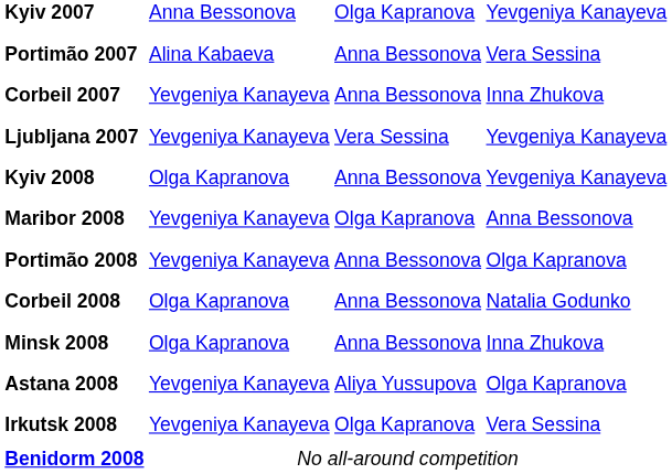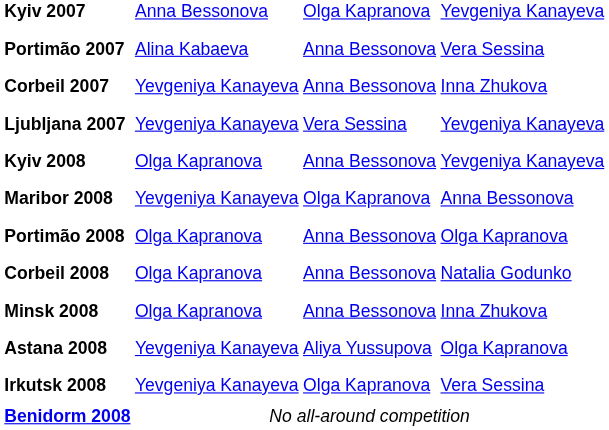 <table>
 <tr>
 <th scope=row style="text-align:left">Kyiv 2007 </th>
 <td style="height:30px;"> <a href='#'>Anna Bessonova</a></td>
 <td style="height:30px;"> <a href='#'>Olga Kapranova</a></td>
 <td style="height:30px;"> <a href='#'>Yevgeniya Kanayeva</a></td>
 </tr>
 <tr>
 <th scope=row style="text-align:left">Portimão 2007 </th>
 <td style="height:30px;"> <a href='#'>Alina Kabaeva</a></td>
 <td style="height:30px;"> <a href='#'>Anna Bessonova</a></td>
 <td style="height:30px;"> <a href='#'>Vera Sessina</a></td>
 </tr>
 <tr>
 <th scope=row style="text-align:left">Corbeil 2007 </th>
 <td style="height:30px;"> <a href='#'>Yevgeniya Kanayeva</a></td>
 <td style="height:30px;"> <a href='#'>Anna Bessonova</a></td>
 <td style="height:30px;"> <a href='#'>Inna Zhukova</a></td>
 </tr>
 <tr>
 <th scope=row style="text-align:left">Ljubljana 2007 </th>
 <td style="height:30px;"> <a href='#'>Yevgeniya Kanayeva</a></td>
 <td style="height:30px;"> <a href='#'>Vera Sessina</a></td>
 <td style="height:30px;"> <a href='#'>Yevgeniya Kanayeva</a></td>
 </tr>
 <tr>
 <th scope=row style="text-align:left">Kyiv 2008 </th>
 <td style="height:30px;"> <a href='#'>Olga Kapranova</a></td>
 <td style="height:30px;"> <a href='#'>Anna Bessonova</a></td>
 <td style="height:30px;"> <a href='#'>Yevgeniya Kanayeva</a></td>
 </tr>
 <tr>
 <th scope=row style="text-align:left">Maribor 2008 </th>
 <td style="height:30px;"> <a href='#'>Yevgeniya Kanayeva</a></td>
 <td style="height:30px;"> <a href='#'>Olga Kapranova</a></td>
 <td style="height:30px;"> <a href='#'>Anna Bessonova</a></td>
 </tr>
 <tr>
 <th scope=row style="text-align:left">Portimão 2008 </th>
-<td style="height:30px;"> <a href='#'>Yevgeniya Kanayeva</a></td>
+<td style="height:30px;"> <a href='#'>Olga Kapranova</a></td>
 <td style="height:30px;"> <a href='#'>Anna Bessonova</a></td>
 <td style="height:30px;"> <a href='#'>Olga Kapranova</a></td>
 </tr>
 <tr>
 <th scope=row style="text-align:left">Corbeil 2008 </th>
 <td style="height:30px;"> <a href='#'>Olga Kapranova</a></td>
 <td style="height:30px;"> <a href='#'>Anna Bessonova</a></td>
 <td style="height:30px;"> <a href='#'>Natalia Godunko</a></td>
 </tr>
 <tr>
 <th scope=row style="text-align:left">Minsk 2008 </th>
 <td style="height:30px;"> <a href='#'>Olga Kapranova</a></td>
 <td style="height:30px;"> <a href='#'>Anna Bessonova</a></td>
 <td style="height:30px;"> <a href='#'>Inna Zhukova</a></td>
 </tr>
 <tr>
 <th scope=row style="text-align:left">Astana 2008 </th>
 <td style="height:30px;"> <a href='#'>Yevgeniya Kanayeva</a></td>
 <td style="height:30px;"> <a href='#'>Aliya Yussupova</a></td>
 <td style="height:30px;"> <a href='#'>Olga Kapranova</a></td>
 </tr>
 <tr>
 <th scope=row style="text-align:left">Irkutsk 2008 </th>
 <td style="height:30px;"> <a href='#'>Yevgeniya Kanayeva</a></td>
 <td style="height:30px;"> <a href='#'>Olga Kapranova</a></td>
 <td style="height:30px;"> <a href='#'>Vera Sessina</a></td>
 </tr>
 <tr>
 <th scope=row style="text-align:left"><a href='#'>Benidorm 2008</a></th>
 <td colspan=3 align=center><em>No all-around competition</em></td>
 </tr>
 </table>
